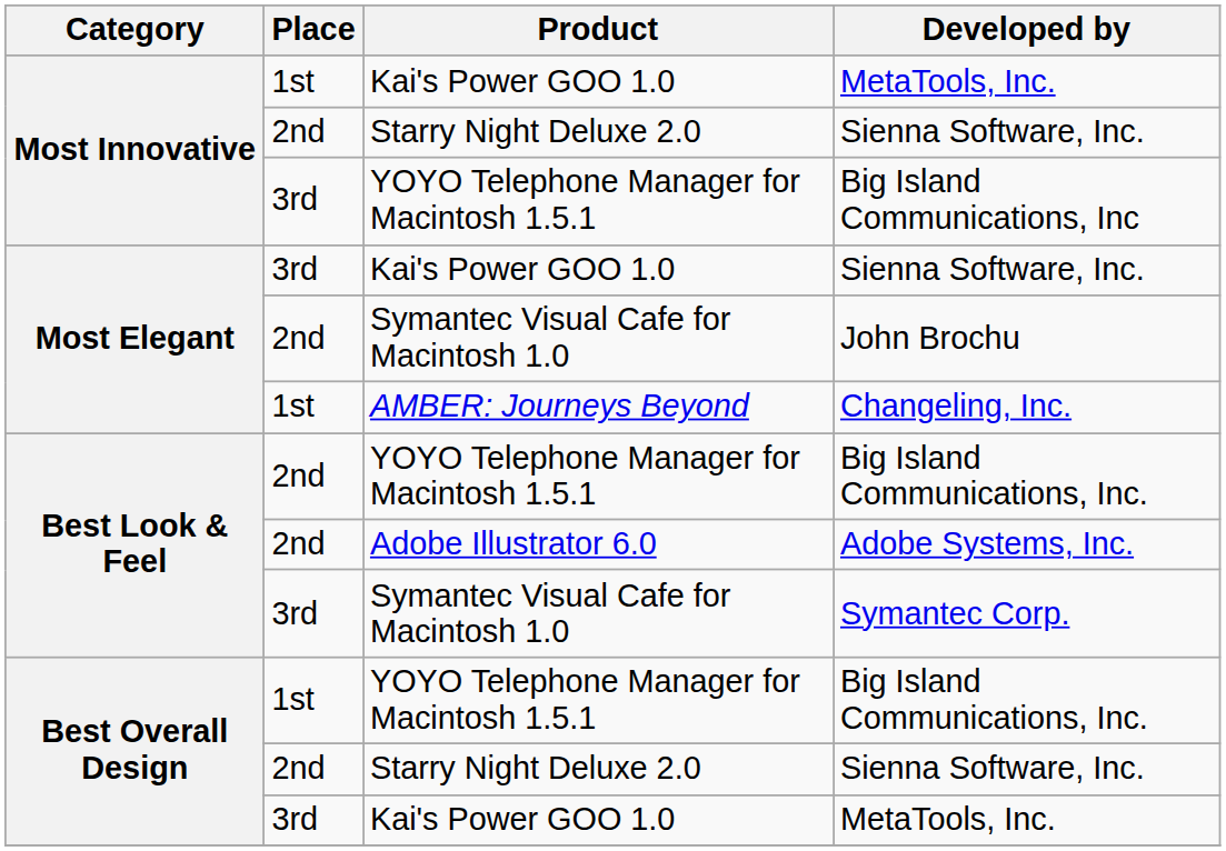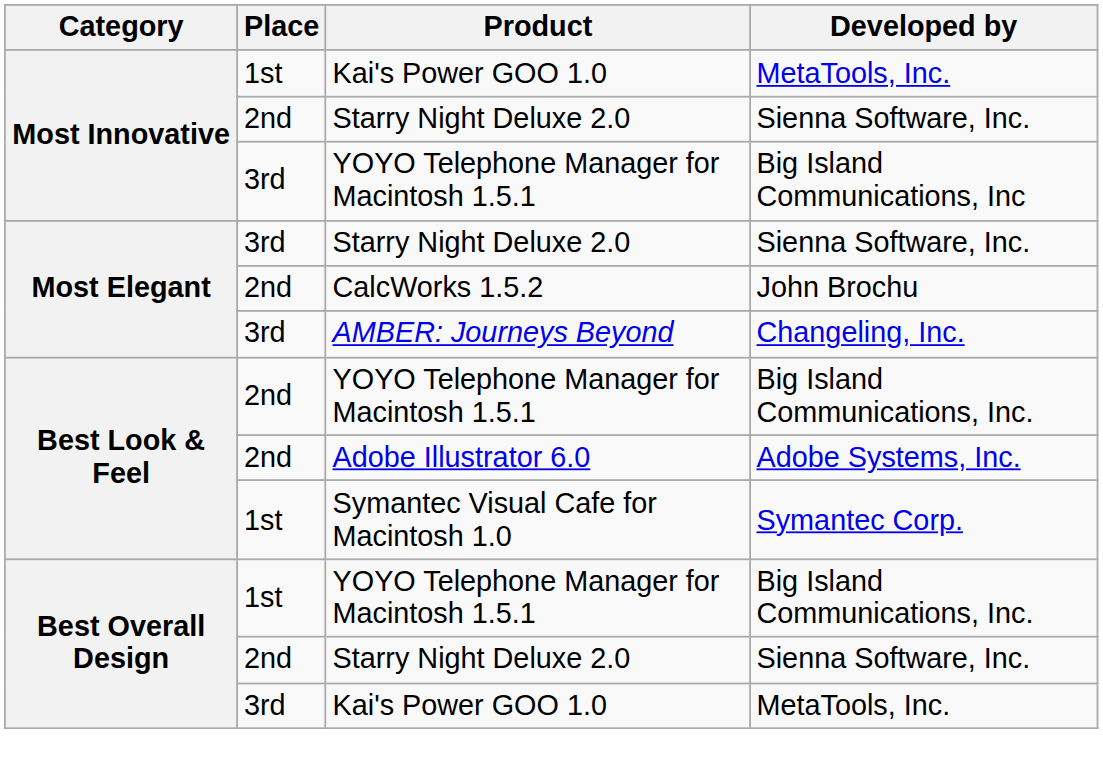 <table class="wikitable">
 <tr>
 <th>Category</th>
 <th>Place</th>
 <th>Product</th>
 <th>Developed by</th>
 </tr>
 <tr>
 <th rowspan="3">Most Innovative</th>
 <td>1st</td>
 <td>Kai's Power GOO 1.0</td>
 <td><a href='#'>MetaTools, Inc.</a></td>
 </tr>
 <tr>
 <td>2nd</td>
 <td>Starry Night Deluxe 2.0</td>
 <td>Sienna Software, Inc.</td>
 </tr>
 <tr>
 <td>3rd</td>
 <td>YOYO Telephone Manager for Macintosh 1.5.1</td>
 <td>Big Island Communications, Inc</td>
 </tr>
 <tr>
 <th rowspan="3">Most Elegant</th>
 <td>3rd</td>
-<td>Kai's Power GOO 1.0</td>
+<td>Starry Night Deluxe 2.0</td>
 <td>Sienna Software, Inc.</td>
 </tr>
 <tr>
 <td>2nd</td>
-<td>Symantec Visual Cafe for Macintosh 1.0</td>
+<td>CalcWorks 1.5.2</td>
 <td>John Brochu</td>
 </tr>
 <tr>
-<td>1st</td>
+<td>3rd</td>
 <td><em><a href='#'>AMBER: Journeys Beyond</a></em></td>
 <td><a href='#'>Changeling, Inc.</a></td>
 </tr>
 <tr>
 <th rowspan="3">Best Look & Feel</th>
 <td>2nd</td>
 <td>YOYO Telephone Manager for Macintosh 1.5.1</td>
 <td>Big Island Communications, Inc.</td>
 </tr>
 <tr>
 <td>2nd</td>
 <td><a href='#'>Adobe Illustrator 6.0</a></td>
 <td><a href='#'>Adobe Systems, Inc.</a></td>
 </tr>
 <tr>
-<td>3rd</td>
+<td>1st</td>
 <td>Symantec Visual Cafe for Macintosh 1.0</td>
 <td><a href='#'>Symantec Corp.</a></td>
 </tr>
 <tr>
 <th rowspan="3">Best Overall Design</th>
 <td>1st</td>
 <td>YOYO Telephone Manager for Macintosh 1.5.1</td>
 <td>Big Island Communications, Inc.</td>
 </tr>
 <tr>
 <td>2nd</td>
 <td>Starry Night Deluxe 2.0</td>
 <td>Sienna Software, Inc.</td>
 </tr>
 <tr>
 <td>3rd</td>
 <td>Kai's Power GOO 1.0</td>
 <td>MetaTools, Inc.</td>
 </tr>
 <tr>
 </tr>
 </table>
